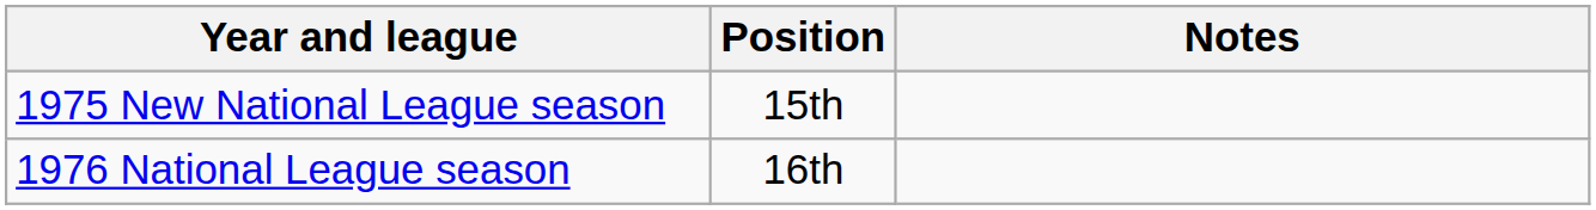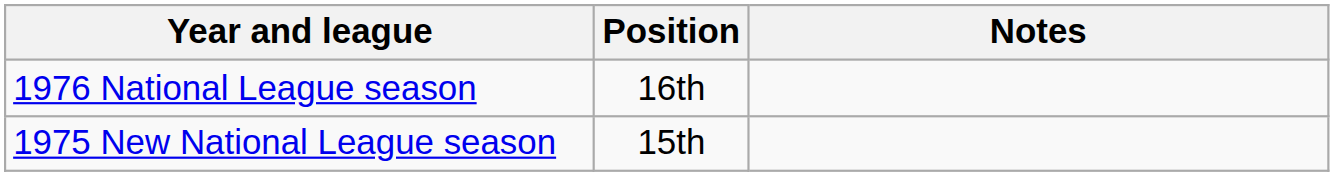 <table class="wikitable">
 <tr>
 <th width=350>Year and league</th>
 <th width=50>Position</th>
 <th width=350>Notes</th>
 </tr>
 <tr align=center>
+<td align="left"><a href='#'>1976 National League season</a></td>
+<td>16th</td>
+<td></td>
+</tr>
+<tr align=center>
 <td align="left"><a href='#'>1975 New National League season</a></td>
 <td>15th</td>
 <td></td>
 </tr>
-<tr align=center>
-<td align="left"><a href='#'>1976 National League season</a></td>
-<td>16th</td>
-<td></td>
-</tr>
 </table>
